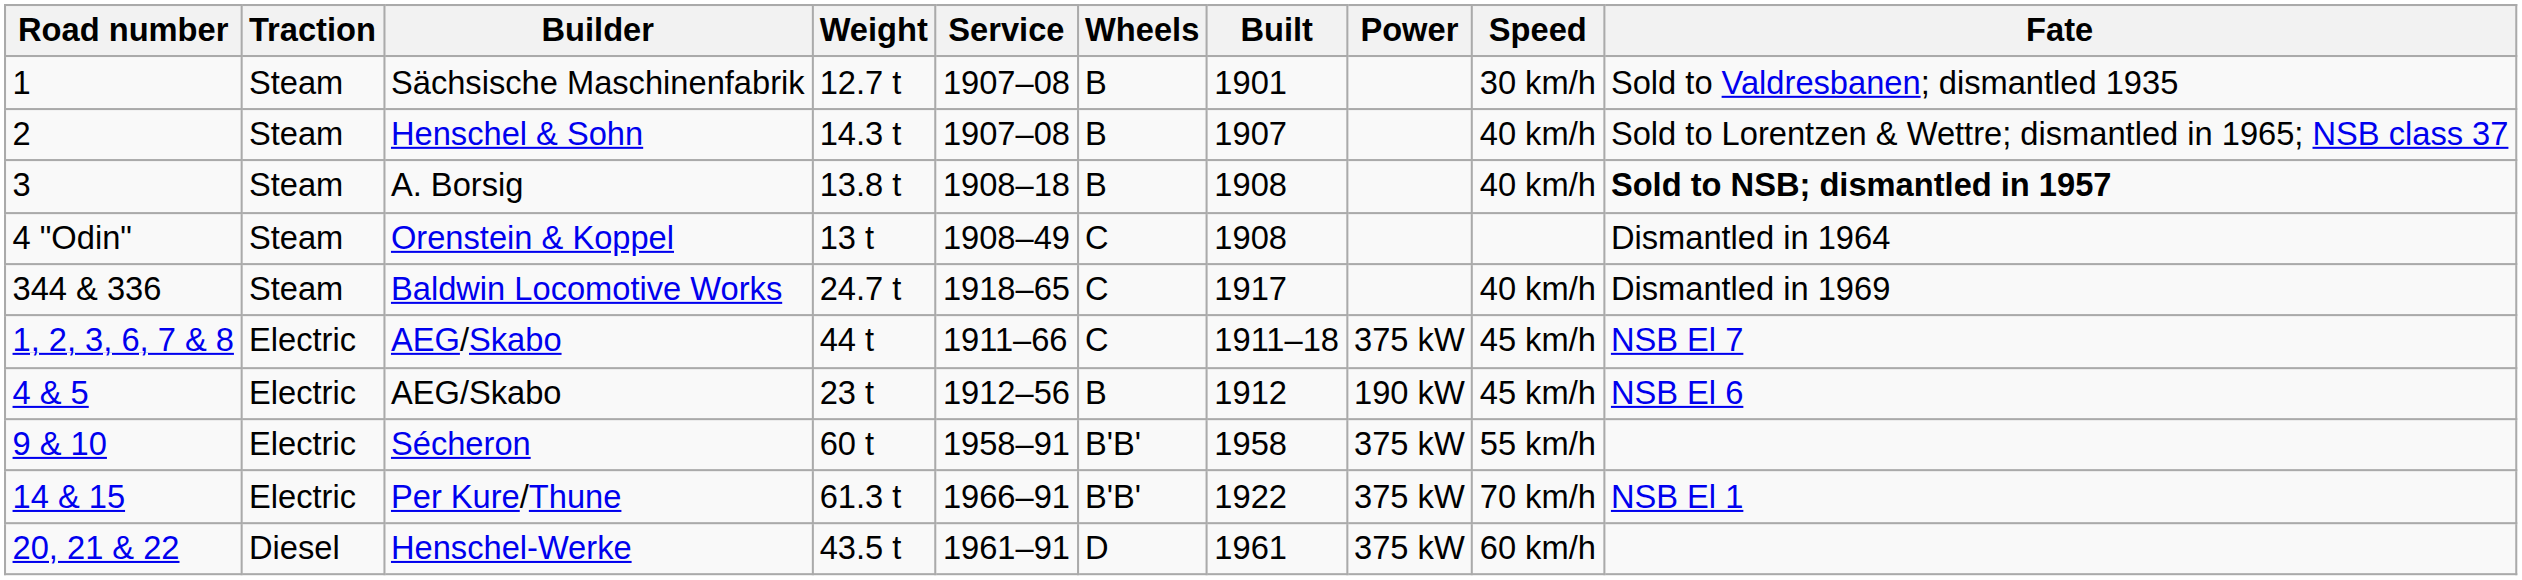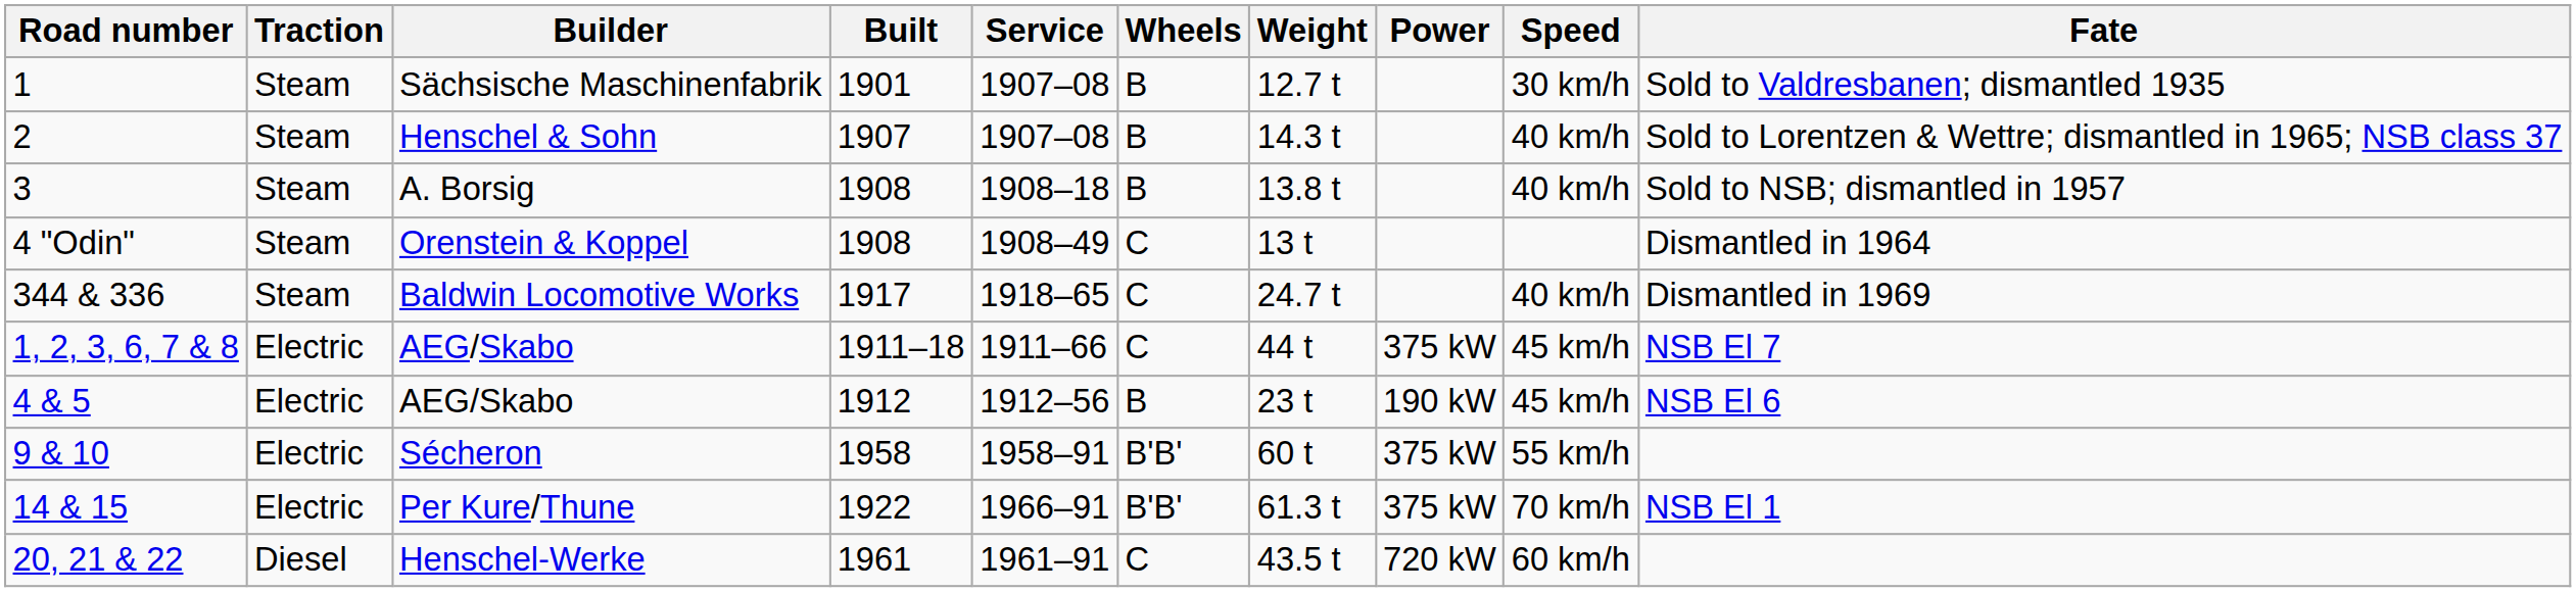 <table class="wikitable">
 <tr>
 <th>Road number</th>
 <th>Traction</th>
 <th>Builder</th>
-<th>Weight</th>
+<th>Built</th>
 <th>Service</th>
 <th>Wheels</th>
-<th>Built</th>
+<th>Weight</th>
 <th>Power</th>
 <th>Speed</th>
 <th>Fate</th>
 </tr>
 <tr>
 <td>1</td>
 <td>Steam</td>
 <td>Sächsische Maschinenfabrik</td>
-<td>12.7 t</td>
+<td>1901</td>
 <td>1907–08</td>
 <td>B</td>
-<td>1901</td>
+<td>12.7 t</td>
 <td></td>
 <td>30 km/h</td>
 <td>Sold to <a href='#'>Valdresbanen</a>; dismantled 1935</td>
 </tr>
 <tr>
 <td>2</td>
 <td>Steam</td>
 <td><a href='#'>Henschel & Sohn</a></td>
-<td>14.3 t</td>
+<td>1907</td>
 <td>1907–08</td>
 <td>B</td>
-<td>1907</td>
+<td>14.3 t</td>
 <td></td>
 <td>40 km/h</td>
 <td>Sold to Lorentzen & Wettre; dismantled in 1965; <a href='#'>NSB class 37</a></td>
 </tr>
 <tr>
 <td>3</td>
 <td>Steam</td>
 <td>A. Borsig</td>
-<td>13.8 t</td>
+<td>1908</td>
 <td>1908–18</td>
 <td>B</td>
-<td>1908</td>
+<td>13.8 t</td>
 <td></td>
 <td>40 km/h</td>
-<td><strong>Sold to NSB; dismantled in 1957</strong></td>
+<td>Sold to NSB; dismantled in 1957</td>
 </tr>
 <tr>
 <td>4 "Odin"</td>
 <td>Steam</td>
 <td><a href='#'>Orenstein & Koppel</a></td>
-<td>13 t</td>
+<td>1908</td>
 <td>1908–49</td>
 <td>C</td>
-<td>1908</td>
+<td>13 t</td>
 <td></td>
 <td></td>
 <td>Dismantled in 1964</td>
 </tr>
 <tr>
 <td>344 & 336</td>
 <td>Steam</td>
 <td><a href='#'>Baldwin Locomotive Works</a></td>
-<td>24.7 t</td>
+<td>1917</td>
 <td>1918–65</td>
 <td>C</td>
-<td>1917</td>
+<td>24.7 t</td>
 <td></td>
 <td>40 km/h</td>
 <td>Dismantled in 1969</td>
 </tr>
 <tr>
 <td><a href='#'>1, 2, 3, 6, 7 & 8</a></td>
 <td>Electric</td>
 <td><a href='#'>AEG</a>/<a href='#'>Skabo</a></td>
-<td>44 t</td>
+<td>1911–18</td>
 <td>1911–66</td>
 <td>C</td>
-<td>1911–18</td>
+<td>44 t</td>
 <td>375 kW</td>
 <td>45 km/h</td>
 <td><a href='#'>NSB El 7</a></td>
 </tr>
 <tr>
 <td><a href='#'>4 & 5</a></td>
 <td>Electric</td>
 <td>AEG/Skabo</td>
-<td>23 t</td>
+<td>1912</td>
 <td>1912–56</td>
 <td>B</td>
-<td>1912</td>
+<td>23 t</td>
 <td>190 kW</td>
 <td>45 km/h</td>
 <td><a href='#'>NSB El 6</a></td>
 </tr>
 <tr>
 <td><a href='#'>9 & 10</a></td>
 <td>Electric</td>
 <td><a href='#'>Sécheron</a></td>
-<td>60 t</td>
+<td>1958</td>
 <td>1958–91</td>
 <td>B'B'</td>
-<td>1958</td>
+<td>60 t</td>
 <td>375 kW</td>
 <td>55 km/h</td>
 <td></td>
 </tr>
 <tr>
 <td><a href='#'>14 & 15</a></td>
 <td>Electric</td>
 <td><a href='#'>Per Kure</a>/<a href='#'>Thune</a></td>
-<td>61.3 t</td>
+<td>1922</td>
 <td>1966–91</td>
 <td>B'B'</td>
-<td>1922</td>
+<td>61.3 t</td>
 <td>375 kW</td>
 <td>70 km/h</td>
 <td><a href='#'>NSB El 1</a></td>
 </tr>
 <tr>
 <td><a href='#'>20, 21 & 22</a></td>
 <td>Diesel</td>
 <td><a href='#'>Henschel-Werke</a></td>
+<td>1961</td>
+<td>1961–91</td>
+<td>C</td>
 <td>43.5 t</td>
-<td>1961–91</td>
-<td>D</td>
-<td>1961</td>
-<td>375 kW</td>
+<td>720 kW</td>
 <td>60 km/h</td>
 <td></td>
 </tr>
 </table>
